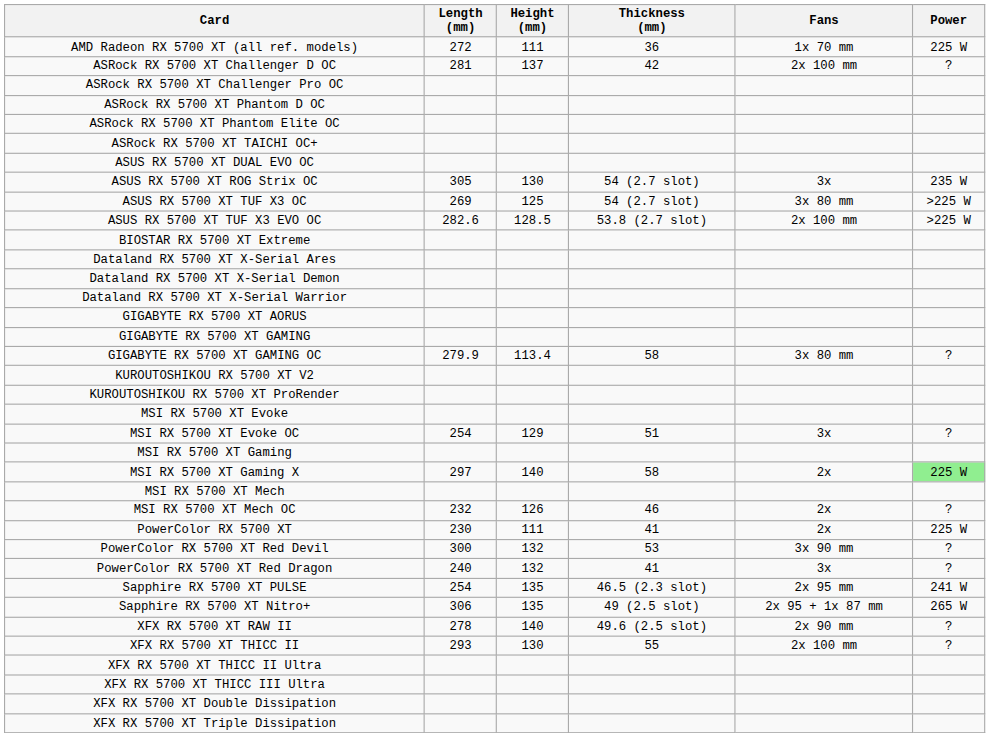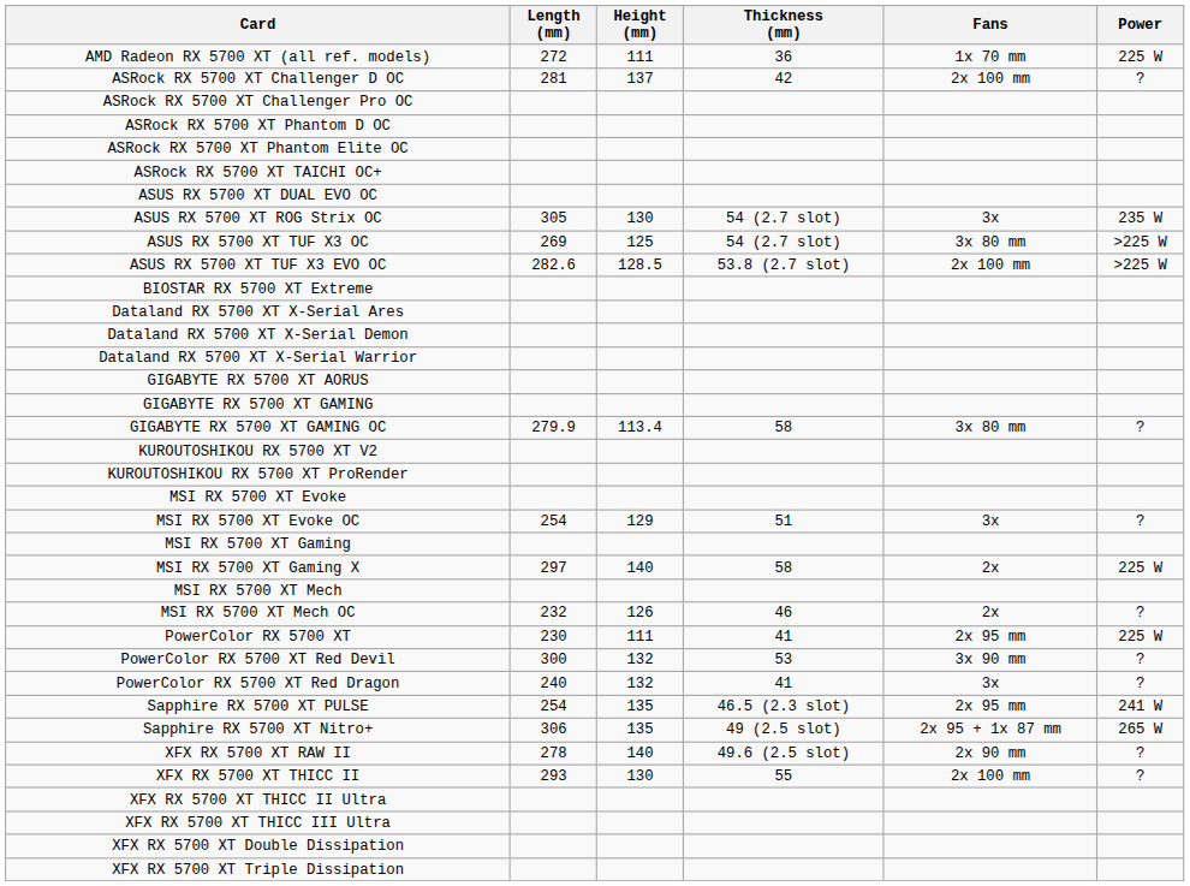 <table class="wikitable sortable mw-collapsible mw-collapsed innercollapse" style="font-size: 85%; text-align: center; width:80em;">
 <tr>
 <th>Card</th>
 <th>Length<br>(mm)</th>
 <th>Height<br>(mm)</th>
 <th>Thickness<br>(mm)</th>
 <th>Fans</th>
 <th>Power</th>
 </tr>
 <tr>
 <td>AMD Radeon RX 5700 XT (all ref. models)</td>
 <td>272</td>
 <td>111</td>
 <td>36</td>
 <td>1x 70 mm</td>
 <td>225 W</td>
 </tr>
 <tr>
 <td>ASRock RX 5700 XT Challenger D OC</td>
 <td>281</td>
 <td>137</td>
 <td>42</td>
 <td>2x 100 mm</td>
 <td>?</td>
 </tr>
 <tr>
 <td>ASRock RX 5700 XT Challenger Pro OC</td>
 <td></td>
 <td></td>
 <td></td>
 <td></td>
 <td></td>
 </tr>
 <tr>
 <td>ASRock RX 5700 XT Phantom D OC</td>
 <td></td>
 <td></td>
 <td></td>
 <td></td>
 <td></td>
 </tr>
 <tr>
 <td>ASRock RX 5700 XT Phantom Elite OC</td>
 <td></td>
 <td></td>
 <td></td>
 <td></td>
 <td></td>
 </tr>
 <tr>
 <td>ASRock RX 5700 XT TAICHI OC+</td>
 <td></td>
 <td></td>
 <td></td>
 <td></td>
 <td></td>
 </tr>
 <tr>
 <td>ASUS RX 5700 XT DUAL EVO OC</td>
 <td></td>
 <td></td>
 <td></td>
 <td></td>
 <td></td>
 </tr>
 <tr>
 <td>ASUS RX 5700 XT ROG Strix OC</td>
 <td>305</td>
 <td>130</td>
 <td>54 (2.7 slot)</td>
 <td>3x</td>
 <td>235 W</td>
 </tr>
 <tr>
 <td>ASUS RX 5700 XT TUF X3 OC</td>
 <td>269</td>
 <td>125</td>
 <td>54 (2.7 slot)</td>
 <td>3x 80 mm</td>
 <td>>225 W</td>
 </tr>
 <tr>
 <td>ASUS RX 5700 XT TUF X3 EVO OC</td>
 <td>282.6</td>
 <td>128.5</td>
 <td>53.8 (2.7 slot)</td>
 <td>2x 100 mm</td>
 <td>>225 W</td>
 </tr>
 <tr>
 <td>BIOSTAR RX 5700 XT Extreme</td>
 <td></td>
 <td></td>
 <td></td>
 <td></td>
 <td></td>
 </tr>
 <tr>
 <td>Dataland RX 5700 XT X-Serial Ares</td>
 <td></td>
 <td></td>
 <td></td>
 <td></td>
 <td></td>
 </tr>
 <tr>
 <td>Dataland RX 5700 XT X-Serial Demon</td>
 <td></td>
 <td></td>
 <td></td>
 <td></td>
 <td></td>
 </tr>
 <tr>
 <td>Dataland RX 5700 XT X-Serial Warrior</td>
 <td></td>
 <td></td>
 <td></td>
 <td></td>
 <td></td>
 </tr>
 <tr>
 <td>GIGABYTE RX 5700 XT AORUS</td>
 <td></td>
 <td></td>
 <td></td>
 <td></td>
 <td></td>
 </tr>
 <tr>
 <td>GIGABYTE RX 5700 XT GAMING</td>
 <td></td>
 <td></td>
 <td></td>
 <td></td>
 <td></td>
 </tr>
 <tr>
 <td>GIGABYTE RX 5700 XT GAMING OC</td>
 <td>279.9</td>
 <td>113.4</td>
 <td>58</td>
 <td>3x 80 mm</td>
 <td>?</td>
 </tr>
 <tr>
 <td>KUROUTOSHIKOU RX 5700 XT V2</td>
 <td></td>
 <td></td>
 <td></td>
 <td></td>
 <td></td>
 </tr>
 <tr>
 <td>KUROUTOSHIKOU RX 5700 XT ProRender</td>
 <td></td>
 <td></td>
 <td></td>
 <td></td>
 <td></td>
 </tr>
 <tr>
 <td>MSI RX 5700 XT Evoke</td>
 <td></td>
 <td></td>
 <td></td>
 <td></td>
 <td></td>
 </tr>
 <tr>
 <td>MSI RX 5700 XT Evoke OC</td>
 <td>254</td>
 <td>129</td>
 <td>51</td>
 <td>3x</td>
 <td>?</td>
 </tr>
 <tr>
 <td>MSI RX 5700 XT Gaming</td>
 <td></td>
 <td></td>
 <td></td>
 <td></td>
 <td></td>
 </tr>
 <tr>
 <td>MSI RX 5700 XT Gaming X</td>
 <td>297</td>
 <td>140</td>
 <td>58</td>
 <td>2x</td>
-<td style="background: lightgreen;">225 W</td>
+<td>225 W</td>
 </tr>
 <tr>
 <td>MSI RX 5700 XT Mech</td>
 <td></td>
 <td></td>
 <td></td>
 <td></td>
 <td></td>
 </tr>
 <tr>
 <td>MSI RX 5700 XT Mech OC</td>
 <td>232</td>
 <td>126</td>
 <td>46</td>
 <td>2x</td>
 <td>?</td>
 </tr>
 <tr>
 <td>PowerColor RX 5700 XT</td>
 <td>230</td>
 <td>111</td>
 <td>41</td>
-<td>2x</td>
+<td>2x 95 mm</td>
 <td>225 W</td>
 </tr>
 <tr>
 <td>PowerColor RX 5700 XT Red Devil</td>
 <td>300</td>
 <td>132</td>
 <td>53</td>
 <td>3x 90 mm</td>
 <td>?</td>
 </tr>
 <tr>
 <td>PowerColor RX 5700 XT Red Dragon</td>
 <td>240</td>
 <td>132</td>
 <td>41</td>
 <td>3x</td>
 <td>?</td>
 </tr>
 <tr>
 <td>Sapphire RX 5700 XT PULSE</td>
 <td>254</td>
 <td>135</td>
 <td>46.5 (2.3 slot)</td>
 <td>2x 95 mm</td>
 <td>241 W</td>
 </tr>
 <tr>
 <td>Sapphire RX 5700 XT Nitro+</td>
 <td>306</td>
 <td>135</td>
 <td>49 (2.5 slot)</td>
 <td>2x 95 + 1x 87 mm</td>
 <td>265 W</td>
 </tr>
 <tr>
 <td>XFX RX 5700 XT RAW II</td>
 <td>278</td>
 <td>140</td>
 <td>49.6 (2.5 slot)</td>
 <td>2x 90 mm</td>
 <td>?</td>
 </tr>
 <tr>
 <td>XFX RX 5700 XT THICC II</td>
 <td>293</td>
 <td>130</td>
 <td>55</td>
 <td>2x 100 mm</td>
 <td>?</td>
 </tr>
 <tr>
 <td>XFX RX 5700 XT THICC II Ultra</td>
 <td></td>
 <td></td>
 <td></td>
 <td></td>
 <td></td>
 </tr>
 <tr>
 <td>XFX RX 5700 XT THICC III Ultra</td>
 <td></td>
 <td></td>
 <td></td>
 <td></td>
 <td></td>
 </tr>
 <tr>
 <td>XFX RX 5700 XT Double Dissipation</td>
 <td></td>
 <td></td>
 <td></td>
 <td></td>
 <td></td>
 </tr>
 <tr>
 <td>XFX RX 5700 XT Triple Dissipation</td>
 <td></td>
 <td></td>
 <td></td>
 <td></td>
 <td></td>
 </tr>
 </table>
